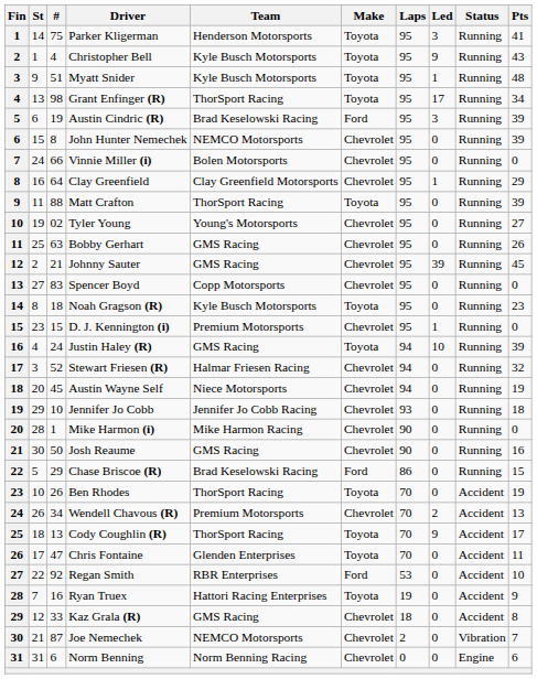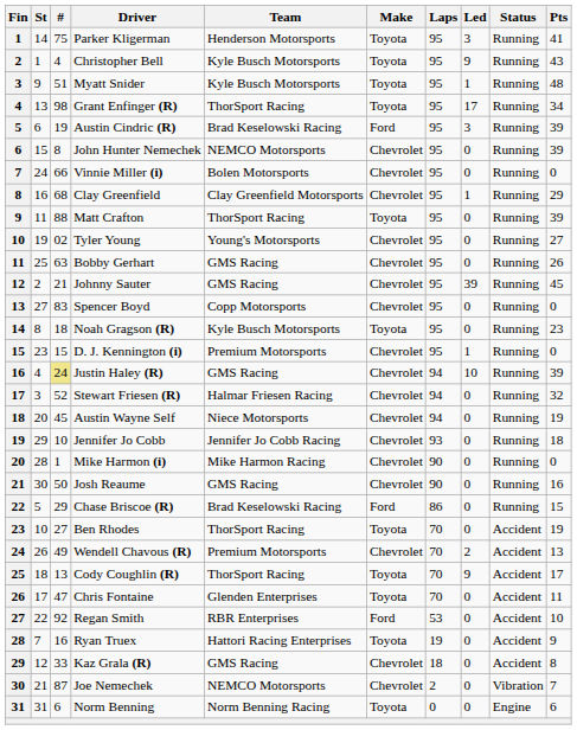 <table class="wikitable" style="font-size:95%">
 <tr>
 <th>Fin</th>
 <th>St</th>
 <th>#</th>
 <th>Driver</th>
 <th>Team</th>
 <th>Make</th>
 <th>Laps</th>
 <th>Led</th>
 <th>Status</th>
 <th>Pts</th>
 </tr>
 <tr>
 <th>1</th>
 <td>14</td>
 <td>75</td>
 <td>Parker Kligerman</td>
 <td>Henderson Motorsports</td>
 <td>Toyota</td>
 <td>95</td>
 <td>3</td>
 <td>Running</td>
 <td>41</td>
 </tr>
 <tr>
 <th>2</th>
 <td>1</td>
 <td>4</td>
 <td>Christopher Bell</td>
 <td>Kyle Busch Motorsports</td>
 <td>Toyota</td>
 <td>95</td>
 <td>9</td>
 <td>Running</td>
 <td>43</td>
 </tr>
 <tr>
 <th>3</th>
 <td>9</td>
 <td>51</td>
 <td>Myatt Snider</td>
 <td>Kyle Busch Motorsports</td>
 <td>Toyota</td>
 <td>95</td>
 <td>1</td>
 <td>Running</td>
 <td>48</td>
 </tr>
 <tr>
 <th>4</th>
 <td>13</td>
 <td>98</td>
 <td>Grant Enfinger <strong>(R)</strong></td>
 <td>ThorSport Racing</td>
 <td>Toyota</td>
 <td>95</td>
 <td>17</td>
 <td>Running</td>
 <td>34</td>
 </tr>
 <tr>
 <th>5</th>
 <td>6</td>
 <td>19</td>
 <td>Austin Cindric <strong>(R)</strong></td>
 <td>Brad Keselowski Racing</td>
 <td>Ford</td>
 <td>95</td>
 <td>3</td>
 <td>Running</td>
 <td>39</td>
 </tr>
 <tr>
 <th>6</th>
 <td>15</td>
 <td>8</td>
 <td>John Hunter Nemechek</td>
 <td>NEMCO Motorsports</td>
 <td>Chevrolet</td>
 <td>95</td>
 <td>0</td>
 <td>Running</td>
 <td>39</td>
 </tr>
 <tr>
 <th>7</th>
 <td>24</td>
 <td>66</td>
 <td>Vinnie Miller <strong>(i)</strong></td>
 <td>Bolen Motorsports</td>
 <td>Chevrolet</td>
 <td>95</td>
 <td>0</td>
 <td>Running</td>
 <td>0</td>
 </tr>
 <tr>
 <th>8</th>
 <td>16</td>
-<td>64</td>
+<td>68</td>
 <td>Clay Greenfield</td>
 <td>Clay Greenfield Motorsports</td>
 <td>Chevrolet</td>
 <td>95</td>
 <td>1</td>
 <td>Running</td>
 <td>29</td>
 </tr>
 <tr>
 <th>9</th>
 <td>11</td>
 <td>88</td>
 <td>Matt Crafton</td>
 <td>ThorSport Racing</td>
 <td>Toyota</td>
 <td>95</td>
 <td>0</td>
 <td>Running</td>
 <td>39</td>
 </tr>
 <tr>
 <th>10</th>
 <td>19</td>
 <td>02</td>
 <td>Tyler Young</td>
 <td>Young's Motorsports</td>
 <td>Chevrolet</td>
 <td>95</td>
 <td>0</td>
 <td>Running</td>
 <td>27</td>
 </tr>
 <tr>
 <th>11</th>
 <td>25</td>
 <td>63</td>
 <td>Bobby Gerhart</td>
 <td>GMS Racing</td>
 <td>Chevrolet</td>
 <td>95</td>
 <td>0</td>
 <td>Running</td>
 <td>26</td>
 </tr>
 <tr>
 <th>12</th>
 <td>2</td>
 <td>21</td>
 <td>Johnny Sauter</td>
 <td>GMS Racing</td>
 <td>Chevrolet</td>
 <td>95</td>
 <td>39</td>
 <td>Running</td>
 <td>45</td>
 </tr>
 <tr>
 <th>13</th>
 <td>27</td>
 <td>83</td>
 <td>Spencer Boyd</td>
 <td>Copp Motorsports</td>
 <td>Chevrolet</td>
 <td>95</td>
 <td>0</td>
 <td>Running</td>
 <td>0</td>
 </tr>
 <tr>
 <th>14</th>
 <td>8</td>
 <td>18</td>
 <td>Noah Gragson <strong>(R)</strong></td>
 <td>Kyle Busch Motorsports</td>
 <td>Toyota</td>
 <td>95</td>
 <td>0</td>
 <td>Running</td>
 <td>23</td>
 </tr>
 <tr>
 <th>15</th>
 <td>23</td>
 <td>15</td>
 <td>D. J. Kennington <strong>(i)</strong></td>
 <td>Premium Motorsports</td>
 <td>Chevrolet</td>
 <td>95</td>
 <td>1</td>
 <td>Running</td>
 <td>0</td>
 </tr>
 <tr>
 <th>16</th>
 <td>4</td>
-<td>24</td>
+<td style="background: khaki;">24</td>
 <td>Justin Haley <strong>(R)</strong></td>
 <td>GMS Racing</td>
-<td>Toyota</td>
+<td>Chevrolet</td>
 <td>94</td>
 <td>10</td>
 <td>Running</td>
 <td>39</td>
 </tr>
 <tr>
 <th>17</th>
 <td>3</td>
 <td>52</td>
 <td>Stewart Friesen <strong>(R)</strong></td>
 <td>Halmar Friesen Racing</td>
 <td>Chevrolet</td>
 <td>94</td>
 <td>0</td>
 <td>Running</td>
 <td>32</td>
 </tr>
 <tr>
 <th>18</th>
 <td>20</td>
 <td>45</td>
 <td>Austin Wayne Self</td>
 <td>Niece Motorsports</td>
 <td>Chevrolet</td>
 <td>94</td>
 <td>0</td>
 <td>Running</td>
 <td>19</td>
 </tr>
 <tr>
 <th>19</th>
 <td>29</td>
 <td>10</td>
 <td>Jennifer Jo Cobb</td>
 <td>Jennifer Jo Cobb Racing</td>
 <td>Chevrolet</td>
 <td>93</td>
 <td>0</td>
 <td>Running</td>
 <td>18</td>
 </tr>
 <tr>
 <th>20</th>
 <td>28</td>
 <td>1</td>
 <td>Mike Harmon <strong>(i)</strong></td>
 <td>Mike Harmon Racing</td>
 <td>Chevrolet</td>
 <td>90</td>
 <td>0</td>
 <td>Running</td>
 <td>0</td>
 </tr>
 <tr>
 <th>21</th>
 <td>30</td>
 <td>50</td>
 <td>Josh Reaume</td>
 <td>GMS Racing</td>
 <td>Chevrolet</td>
 <td>90</td>
 <td>0</td>
 <td>Running</td>
 <td>16</td>
 </tr>
 <tr>
 <th>22</th>
 <td>5</td>
 <td>29</td>
 <td>Chase Briscoe <strong>(R)</strong></td>
 <td>Brad Keselowski Racing</td>
 <td>Ford</td>
 <td>86</td>
 <td>0</td>
 <td>Running</td>
 <td>15</td>
 </tr>
 <tr>
 <th>23</th>
 <td>10</td>
-<td>26</td>
+<td>27</td>
 <td>Ben Rhodes</td>
 <td>ThorSport Racing</td>
 <td>Toyota</td>
 <td>70</td>
 <td>0</td>
 <td>Accident</td>
 <td>19</td>
 </tr>
 <tr>
 <th>24</th>
 <td>26</td>
-<td>34</td>
+<td>49</td>
 <td>Wendell Chavous <strong>(R)</strong></td>
 <td>Premium Motorsports</td>
 <td>Chevrolet</td>
 <td>70</td>
 <td>2</td>
 <td>Accident</td>
 <td>13</td>
 </tr>
 <tr>
 <th>25</th>
 <td>18</td>
 <td>13</td>
 <td>Cody Coughlin <strong>(R)</strong></td>
 <td>ThorSport Racing</td>
 <td>Toyota</td>
 <td>70</td>
 <td>9</td>
 <td>Accident</td>
 <td>17</td>
 </tr>
 <tr>
 <th>26</th>
 <td>17</td>
 <td>47</td>
 <td>Chris Fontaine</td>
 <td>Glenden Enterprises</td>
 <td>Toyota</td>
 <td>70</td>
 <td>0</td>
 <td>Accident</td>
 <td>11</td>
 </tr>
 <tr>
 <th>27</th>
 <td>22</td>
 <td>92</td>
 <td>Regan Smith</td>
 <td>RBR Enterprises</td>
 <td>Ford</td>
 <td>53</td>
 <td>0</td>
 <td>Accident</td>
 <td>10</td>
 </tr>
 <tr>
 <th>28</th>
 <td>7</td>
 <td>16</td>
 <td>Ryan Truex</td>
 <td>Hattori Racing Enterprises</td>
 <td>Toyota</td>
 <td>19</td>
 <td>0</td>
 <td>Accident</td>
 <td>9</td>
 </tr>
 <tr>
 <th>29</th>
 <td>12</td>
 <td>33</td>
 <td>Kaz Grala <strong>(R)</strong></td>
 <td>GMS Racing</td>
 <td>Chevrolet</td>
 <td>18</td>
 <td>0</td>
 <td>Accident</td>
 <td>8</td>
 </tr>
 <tr>
 <th>30</th>
 <td>21</td>
 <td>87</td>
 <td>Joe Nemechek</td>
 <td>NEMCO Motorsports</td>
 <td>Chevrolet</td>
 <td>2</td>
 <td>0</td>
 <td>Vibration</td>
 <td>7</td>
 </tr>
 <tr>
 <th>31</th>
 <td>31</td>
 <td>6</td>
 <td>Norm Benning</td>
 <td>Norm Benning Racing</td>
-<td>Chevrolet</td>
+<td>Toyota</td>
 <td>0</td>
 <td>0</td>
 <td>Engine</td>
 <td>6</td>
 </tr>
 <tr>
 <th colspan="10"></th>
 </tr>
 </table>
